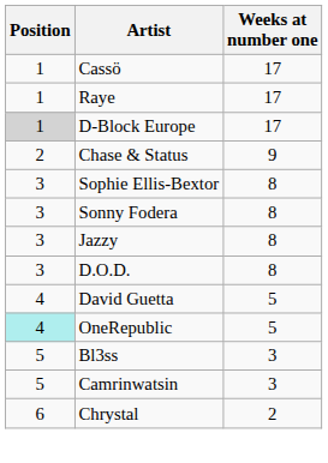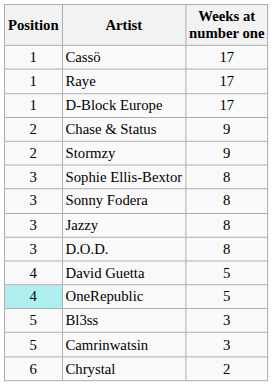 <table class="wikitable sortable plainrowheaders" style="font-size:97%;">
 <tr>
 <th scope=col>Position</th>
 <th scope=col>Artist</th>
 <th scope=col>Weeks at<br>number one</th>
 </tr>
 <tr>
 <td align=center>1</td>
 <td>Cassö</td>
 <td align=center>17</td>
 </tr>
 <tr>
 <td align=center>1</td>
 <td>Raye</td>
 <td align=center>17</td>
 </tr>
 <tr>
-<td align=center style="background: lightgrey;">1</td>
+<td align=center>1</td>
 <td>D-Block Europe</td>
 <td align=center>17</td>
 </tr>
 <tr>
 <td align=center>2</td>
 <td>Chase & Status</td>
+<td align=center>9</td>
+</tr>
+<tr>
+<td align=center>2</td>
+<td>Stormzy</td>
 <td align=center>9</td>
 </tr>
 <tr>
 <td align=center>3</td>
 <td>Sophie Ellis-Bextor</td>
 <td align=center>8</td>
 </tr>
 <tr>
 <td align=center>3</td>
 <td>Sonny Fodera</td>
 <td align=center>8</td>
 </tr>
 <tr>
 <td align=center>3</td>
 <td>Jazzy</td>
 <td align=center>8</td>
 </tr>
 <tr>
 <td align=center>3</td>
 <td>D.O.D.</td>
 <td align=center>8</td>
 </tr>
 <tr>
 <td align=center>4</td>
 <td>David Guetta</td>
 <td align=center>5</td>
 </tr>
 <tr>
 <td align=center style="background: paleturquoise;">4</td>
 <td>OneRepublic</td>
 <td align=center>5</td>
 </tr>
 <tr>
 <td align=center>5</td>
 <td>Bl3ss</td>
 <td align=center>3</td>
 </tr>
 <tr>
 <td align=center>5</td>
 <td>Camrinwatsin</td>
 <td align=center>3</td>
 </tr>
 <tr>
 <td align=center>6</td>
 <td>Chrystal</td>
 <td align=center>2</td>
 </tr>
 </table>
